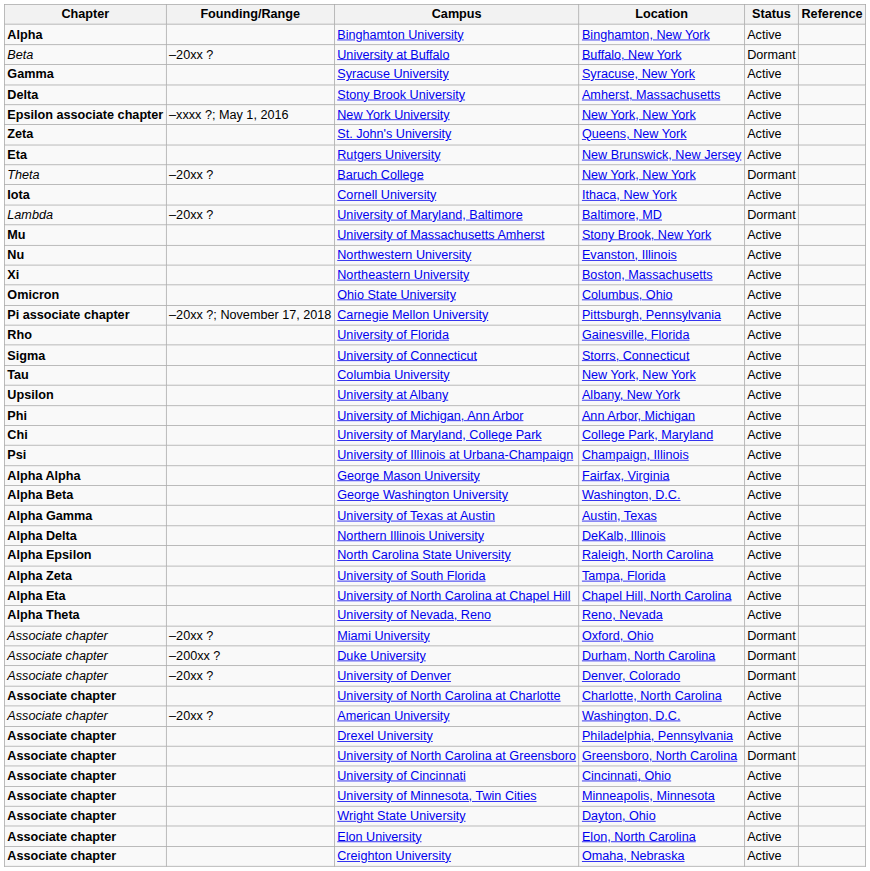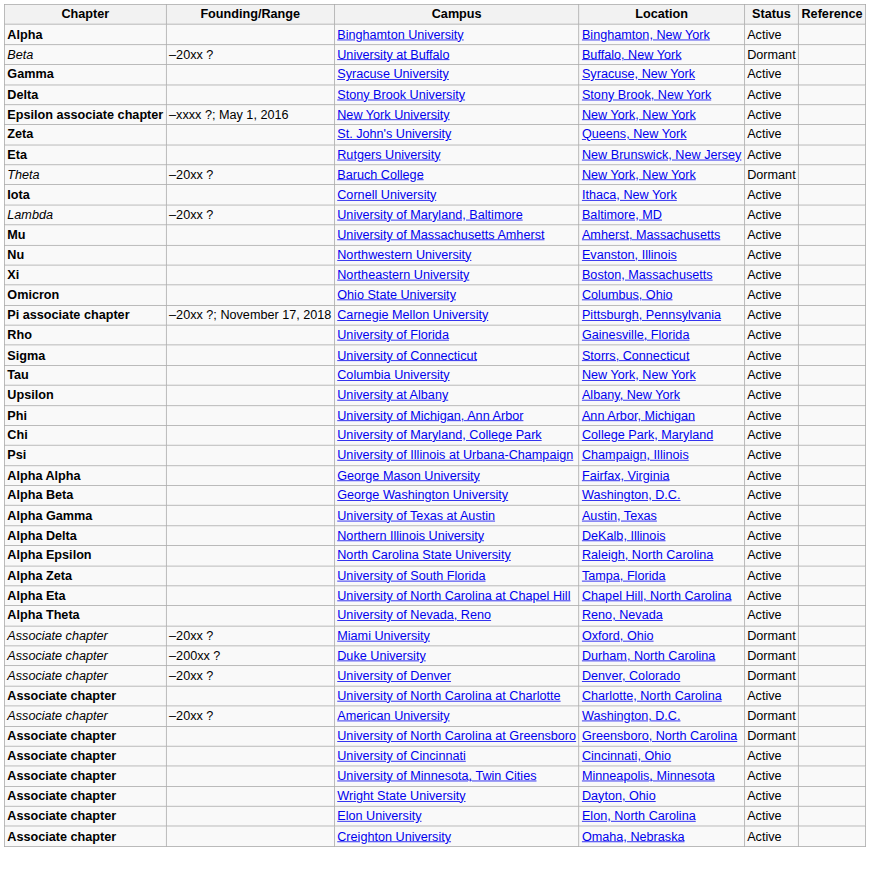 <table class="sortable wikitable">
 <tr>
 <th>Chapter</th>
 <th>Founding/Range</th>
 <th>Campus</th>
 <th>Location</th>
 <th>Status</th>
 <th>Reference</th>
 </tr>
 <tr>
 <td><strong>Alpha</strong></td>
 <td></td>
 <td><a href='#'>Binghamton University</a></td>
 <td><a href='#'>Binghamton, New York</a></td>
 <td>Active</td>
 <td></td>
 </tr>
 <tr>
 <td><em>Beta</em></td>
 <td>–20xx ?</td>
 <td><a href='#'>University at Buffalo</a></td>
 <td><a href='#'>Buffalo, New York</a></td>
 <td>Dormant</td>
 <td></td>
 </tr>
 <tr>
 <td><strong>Gamma</strong></td>
 <td></td>
 <td><a href='#'>Syracuse University</a></td>
 <td><a href='#'>Syracuse, New York</a></td>
 <td>Active</td>
 <td></td>
 </tr>
 <tr>
 <td><strong>Delta</strong></td>
 <td></td>
 <td><a href='#'>Stony Brook University</a></td>
-<td><a href='#'>Amherst, Massachusetts</a></td>
+<td><a href='#'>Stony Brook, New York</a></td>
 <td>Active</td>
 <td></td>
 </tr>
 <tr>
 <td><strong>Epsilon associate chapter</strong></td>
 <td>–xxxx ?; May 1, 2016</td>
 <td><a href='#'>New York University</a></td>
 <td><a href='#'>New York, New York</a></td>
 <td>Active</td>
 <td></td>
 </tr>
 <tr>
 <td><strong>Zeta</strong></td>
 <td></td>
 <td><a href='#'>St. John's University</a></td>
 <td><a href='#'>Queens, New York</a></td>
 <td>Active</td>
 <td></td>
 </tr>
 <tr>
 <td><strong>Eta</strong></td>
 <td></td>
 <td><a href='#'>Rutgers University</a></td>
 <td><a href='#'>New Brunswick, New Jersey</a></td>
 <td>Active</td>
 <td></td>
 </tr>
 <tr>
 <td><em>Theta</em></td>
 <td>–20xx ?</td>
 <td><a href='#'>Baruch College</a></td>
 <td><a href='#'>New York, New York</a></td>
 <td>Dormant</td>
 <td></td>
 </tr>
 <tr>
 <td><strong>Iota</strong></td>
 <td></td>
 <td><a href='#'>Cornell University</a></td>
 <td><a href='#'>Ithaca, New York</a></td>
 <td>Active</td>
 <td></td>
 </tr>
 <tr>
 <td><em>Lambda</em></td>
 <td>–20xx ?</td>
 <td><a href='#'>University of Maryland, Baltimore</a></td>
 <td><a href='#'>Baltimore, MD</a></td>
-<td>Dormant</td>
+<td>Active</td>
 <td></td>
 </tr>
 <tr>
 <td><strong>Mu</strong></td>
 <td></td>
 <td><a href='#'>University of Massachusetts Amherst</a></td>
-<td><a href='#'>Stony Brook, New York</a></td>
+<td><a href='#'>Amherst, Massachusetts</a></td>
 <td>Active</td>
 <td></td>
 </tr>
 <tr>
 <td><strong>Nu</strong></td>
 <td></td>
 <td><a href='#'>Northwestern University</a></td>
 <td><a href='#'>Evanston, Illinois</a></td>
 <td>Active</td>
 <td></td>
 </tr>
 <tr>
 <td><strong>Xi</strong></td>
 <td></td>
 <td><a href='#'>Northeastern University</a></td>
 <td><a href='#'>Boston, Massachusetts</a></td>
 <td>Active</td>
 <td></td>
 </tr>
 <tr>
 <td><strong>Omicron</strong></td>
 <td></td>
 <td><a href='#'>Ohio State University</a></td>
 <td><a href='#'>Columbus, Ohio</a></td>
 <td>Active</td>
 <td></td>
 </tr>
 <tr>
 <td><strong>Pi associate chapter</strong></td>
 <td>–20xx ?; November 17, 2018</td>
 <td><a href='#'>Carnegie Mellon University</a></td>
 <td><a href='#'>Pittsburgh, Pennsylvania</a></td>
 <td>Active</td>
 <td></td>
 </tr>
 <tr>
 <td><strong>Rho</strong></td>
 <td></td>
 <td><a href='#'>University of Florida</a></td>
 <td><a href='#'>Gainesville, Florida</a></td>
 <td>Active</td>
 <td></td>
 </tr>
 <tr>
 <td><strong>Sigma</strong></td>
 <td></td>
 <td><a href='#'>University of Connecticut</a></td>
 <td><a href='#'>Storrs, Connecticut</a></td>
 <td>Active</td>
 <td></td>
 </tr>
 <tr>
 <td><strong>Tau</strong></td>
 <td></td>
 <td><a href='#'>Columbia University</a></td>
 <td><a href='#'>New York, New York</a></td>
 <td>Active</td>
 <td></td>
 </tr>
 <tr>
 <td><strong>Upsilon</strong></td>
 <td></td>
 <td><a href='#'>University at Albany</a></td>
 <td><a href='#'>Albany, New York</a></td>
 <td>Active</td>
 <td></td>
 </tr>
 <tr>
 <td><strong>Phi</strong></td>
 <td></td>
 <td><a href='#'>University of Michigan, Ann Arbor</a></td>
 <td><a href='#'>Ann Arbor, Michigan</a></td>
 <td>Active</td>
 <td></td>
 </tr>
 <tr>
 <td><strong>Chi</strong></td>
 <td></td>
 <td><a href='#'>University of Maryland, College Park</a></td>
 <td><a href='#'>College Park, Maryland</a></td>
 <td>Active</td>
 <td></td>
 </tr>
 <tr>
 <td><strong>Psi</strong></td>
 <td></td>
 <td><a href='#'>University of Illinois at Urbana-Champaign</a></td>
 <td><a href='#'>Champaign, Illinois</a></td>
 <td>Active</td>
 <td></td>
 </tr>
 <tr>
 <td><strong>Alpha Alpha</strong></td>
 <td></td>
 <td><a href='#'>George Mason University</a></td>
 <td><a href='#'>Fairfax, Virginia</a></td>
 <td>Active</td>
 <td></td>
 </tr>
 <tr>
 <td><strong>Alpha Beta</strong></td>
 <td></td>
 <td><a href='#'>George Washington University</a></td>
 <td><a href='#'>Washington, D.C.</a></td>
 <td>Active</td>
 <td></td>
 </tr>
 <tr>
 <td><strong>Alpha Gamma</strong></td>
 <td></td>
 <td><a href='#'>University of Texas at Austin</a></td>
 <td><a href='#'>Austin, Texas</a></td>
 <td>Active</td>
 <td></td>
 </tr>
 <tr>
 <td><strong>Alpha Delta</strong></td>
 <td></td>
 <td><a href='#'>Northern Illinois University</a></td>
 <td><a href='#'>DeKalb, Illinois</a></td>
 <td>Active</td>
 <td></td>
 </tr>
 <tr>
 <td><strong>Alpha Epsilon</strong></td>
 <td></td>
 <td><a href='#'>North Carolina State University</a></td>
 <td><a href='#'>Raleigh, North Carolina</a></td>
 <td>Active</td>
 <td></td>
 </tr>
 <tr>
 <td><strong>Alpha Zeta</strong></td>
 <td></td>
 <td><a href='#'>University of South Florida</a></td>
 <td><a href='#'>Tampa, Florida</a></td>
 <td>Active</td>
 <td></td>
 </tr>
 <tr>
 <td><strong>Alpha Eta</strong></td>
 <td></td>
 <td><a href='#'>University of North Carolina at Chapel Hill</a></td>
 <td><a href='#'>Chapel Hill, North Carolina</a></td>
 <td>Active</td>
 <td></td>
 </tr>
 <tr>
 <td><strong>Alpha Theta</strong></td>
 <td></td>
 <td><a href='#'>University of Nevada, Reno</a></td>
 <td><a href='#'>Reno, Nevada</a></td>
 <td>Active</td>
 <td></td>
 </tr>
 <tr>
 <td><em>Associate chapter</em></td>
 <td>–20xx ?</td>
 <td><a href='#'>Miami University</a></td>
 <td><a href='#'>Oxford, Ohio</a></td>
 <td>Dormant</td>
 <td></td>
 </tr>
 <tr>
 <td><em>Associate chapter</em></td>
 <td>–200xx ?</td>
 <td><a href='#'>Duke University</a></td>
 <td><a href='#'>Durham, North Carolina</a></td>
 <td>Dormant</td>
 <td></td>
 </tr>
 <tr>
 <td><em>Associate chapter</em></td>
 <td>–20xx ?</td>
 <td><a href='#'>University of Denver</a></td>
 <td><a href='#'>Denver, Colorado</a></td>
 <td>Dormant</td>
 <td></td>
 </tr>
 <tr>
 <td><strong>Associate chapter</strong></td>
 <td></td>
 <td><a href='#'>University of North Carolina at Charlotte</a></td>
 <td><a href='#'>Charlotte, North Carolina</a></td>
 <td>Active</td>
 <td></td>
 </tr>
 <tr>
 <td><em>Associate chapter</em></td>
 <td>–20xx ?</td>
 <td><a href='#'>American University</a></td>
 <td><a href='#'>Washington, D.C.</a></td>
-<td>Active</td>
-<td></td>
-</tr>
-<tr>
-<td><strong>Associate chapter</strong></td>
-<td></td>
-<td><a href='#'>Drexel University</a></td>
-<td><a href='#'>Philadelphia, Pennsylvania</a></td>
-<td>Active</td>
+<td>Dormant</td>
 <td></td>
 </tr>
 <tr>
 <td><strong>Associate chapter</strong></td>
 <td></td>
 <td><a href='#'>University of North Carolina at Greensboro</a></td>
 <td><a href='#'>Greensboro, North Carolina</a></td>
 <td>Dormant</td>
 <td></td>
 </tr>
 <tr>
 <td><strong>Associate chapter</strong></td>
 <td></td>
 <td><a href='#'>University of Cincinnati</a></td>
 <td><a href='#'>Cincinnati, Ohio</a></td>
 <td>Active</td>
 <td></td>
 </tr>
 <tr>
 <td><strong>Associate chapter</strong></td>
 <td></td>
 <td><a href='#'>University of Minnesota, Twin Cities</a></td>
 <td><a href='#'>Minneapolis, Minnesota</a></td>
 <td>Active</td>
 <td></td>
 </tr>
 <tr>
 <td><strong>Associate chapter</strong></td>
 <td></td>
 <td><a href='#'>Wright State University</a></td>
 <td><a href='#'>Dayton, Ohio</a></td>
 <td>Active</td>
 <td></td>
 </tr>
 <tr>
 <td><strong>Associate chapter</strong></td>
 <td></td>
 <td><a href='#'>Elon University</a></td>
 <td><a href='#'>Elon, North Carolina</a></td>
 <td>Active</td>
 </tr>
 <tr>
 <td><strong>Associate chapter</strong></td>
 <td></td>
 <td><a href='#'>Creighton University</a></td>
 <td><a href='#'>Omaha, Nebraska</a></td>
 <td>Active</td>
 <td></td>
 </tr>
 </table>
